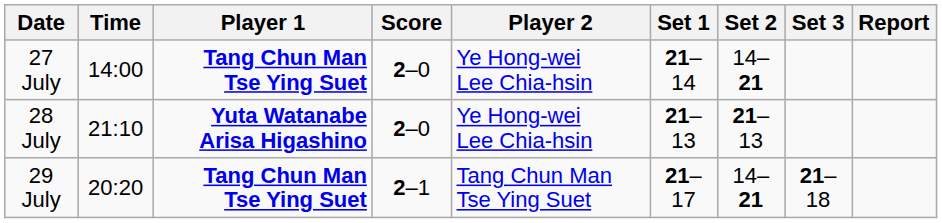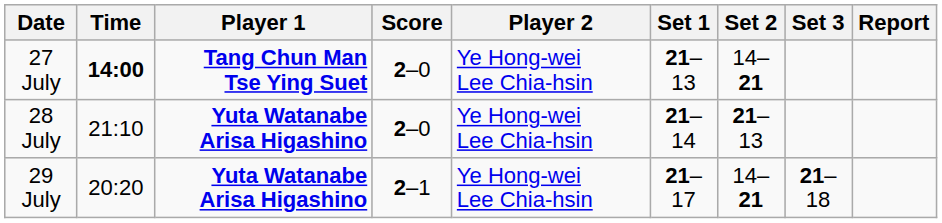 <table class="wikitable" style="font-size:90%; text-align:center">
 <tr>
 <th width="50">Date</th>
 <th width="50">Time</th>
 <th width="200">Player 1</th>
 <th width="50">Score</th>
 <th width="200">Player 2</th>
 <th width="50">Set 1</th>
 <th width="50">Set 2</th>
 <th width="50">Set 3</th>
 <th width="50">Report</th>
 </tr>
 <tr>
 <td>27 July</td>
-<td>14:00</td>
+<td><strong>14:00</strong></td>
 <td align="right"><strong><a href='#'>Tang Chun Man</a> <br><a href='#'>Tse Ying Suet</a> </strong></td>
 <td><strong>2</strong>–0</td>
 <td align="left"> <a href='#'>Ye Hong-wei</a><br> <a href='#'>Lee Chia-hsin</a></td>
-<td><strong>21</strong>–14</td>
+<td><strong>21</strong>–13</td>
 <td>14–<strong>21</strong></td>
 <td></td>
 <td></td>
 </tr>
 <tr>
 <td>28 July</td>
 <td>21:10</td>
 <td align="right"><strong><a href='#'>Yuta Watanabe</a> <br><a href='#'>Arisa Higashino</a> </strong></td>
 <td><strong>2</strong>–0</td>
 <td align="left"> <a href='#'>Ye Hong-wei</a><br> <a href='#'>Lee Chia-hsin</a></td>
-<td><strong>21</strong>–13</td>
+<td><strong>21</strong>–14</td>
 <td><strong>21</strong>–13</td>
 <td></td>
 <td></td>
 </tr>
 <tr>
 <td>29 July</td>
 <td>20:20</td>
-<td align="right"><strong><a href='#'>Tang Chun Man</a> <br><a href='#'>Tse Ying Suet</a> </strong></td>
+<td align="right"><strong><a href='#'>Yuta Watanabe</a> <br><a href='#'>Arisa Higashino</a> </strong></td>
 <td><strong>2</strong>–1</td>
-<td align="left"> <a href='#'>Tang Chun Man</a><br> <a href='#'>Tse Ying Suet</a></td>
+<td align="left"> <a href='#'>Ye Hong-wei</a><br> <a href='#'>Lee Chia-hsin</a></td>
 <td><strong>21</strong>–17</td>
 <td>14–<strong>21</strong></td>
 <td><strong>21</strong>–18</td>
 <td></td>
 </tr>
 </table>
